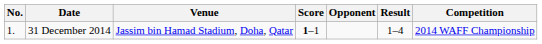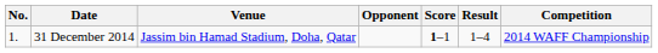 <table class="wikitable">
 <tr>
 <th>No.</th>
 <th>Date</th>
 <th>Venue</th>
+<th>Opponent</th>
 <th>Score</th>
-<th>Opponent</th>
 <th>Result</th>
 <th>Competition</th>
 </tr>
 <tr>
 <td>1.</td>
 <td>31 December 2014</td>
 <td><a href='#'>Jassim bin Hamad Stadium</a>, <a href='#'>Doha</a>, <a href='#'>Qatar</a></td>
+<td></td>
 <td align=center><strong>1</strong>–1</td>
-<td></td>
 <td align=center>1–4</td>
 <td><a href='#'>2014 WAFF Championship</a></td>
 </tr>
 </table>
